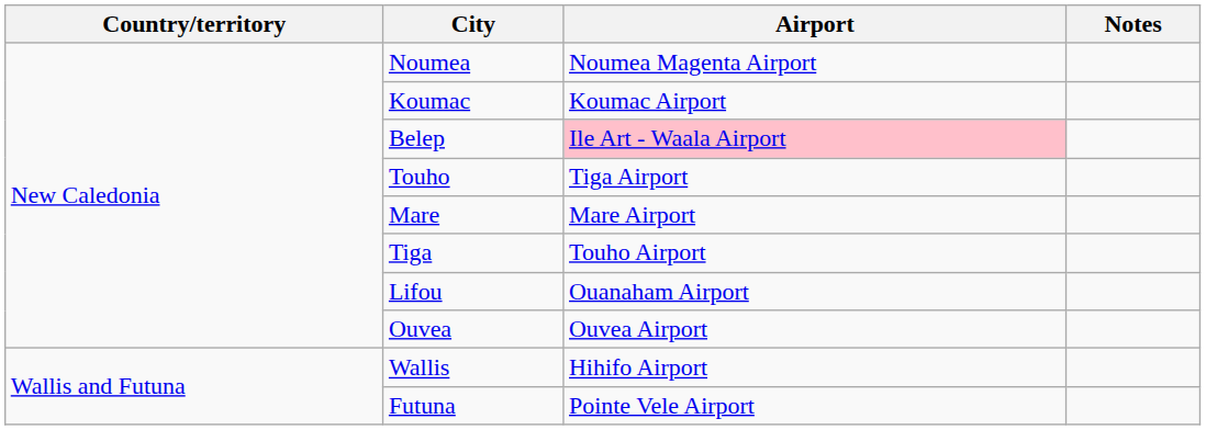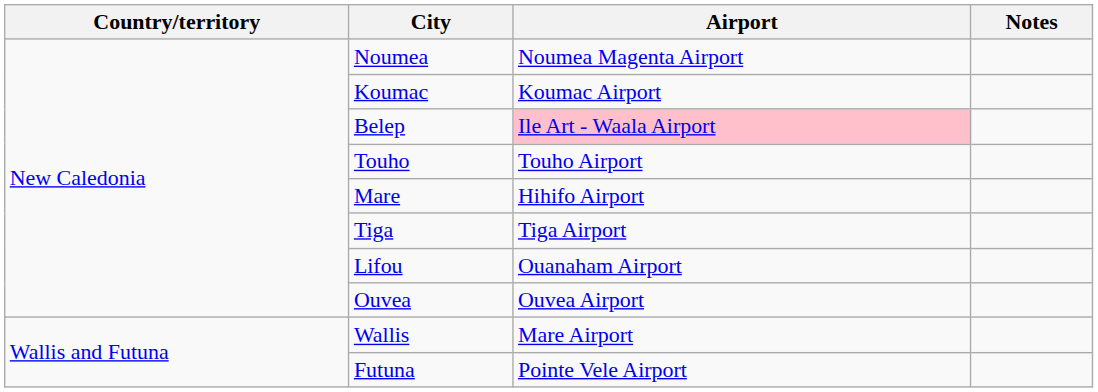 <table class="wikitable" width="795" align=center>
 <tr>
 <th>Country/territory</th>
 <th>City</th>
 <th>Airport</th>
 <th>Notes</th>
 </tr>
 <tr>
 <td rowspan="8"><a href='#'>New Caledonia</a></td>
 <td><a href='#'>Noumea</a></td>
 <td><a href='#'>Noumea Magenta Airport</a></td>
 <td></td>
 </tr>
 <tr>
 <td><a href='#'>Koumac</a></td>
 <td><a href='#'>Koumac Airport</a></td>
 <td></td>
 </tr>
 <tr>
 <td><a href='#'>Belep</a></td>
 <td style="background: pink;"><a href='#'>Ile Art - Waala Airport</a></td>
 <td></td>
 </tr>
 <tr>
 <td><a href='#'>Touho</a></td>
-<td><a href='#'>Tiga Airport</a></td>
+<td><a href='#'>Touho Airport</a></td>
 <td></td>
 </tr>
 <tr>
 <td><a href='#'>Mare</a></td>
-<td><a href='#'>Mare Airport</a></td>
+<td><a href='#'>Hihifo Airport</a></td>
 <td></td>
 </tr>
 <tr>
 <td><a href='#'>Tiga</a></td>
-<td><a href='#'>Touho Airport</a></td>
+<td><a href='#'>Tiga Airport</a></td>
 <td></td>
 </tr>
 <tr>
 <td><a href='#'>Lifou</a></td>
 <td><a href='#'>Ouanaham Airport</a></td>
 <td></td>
 </tr>
 <tr>
 <td><a href='#'>Ouvea</a></td>
 <td><a href='#'>Ouvea Airport</a></td>
 <td></td>
 </tr>
 <tr>
 <td rowspan="2"><a href='#'>Wallis and Futuna</a></td>
 <td><a href='#'>Wallis</a></td>
-<td><a href='#'>Hihifo Airport</a></td>
+<td><a href='#'>Mare Airport</a></td>
 <td></td>
 </tr>
 <tr>
 <td><a href='#'>Futuna</a></td>
 <td><a href='#'>Pointe Vele Airport</a></td>
 <td></td>
 </tr>
 </table>
